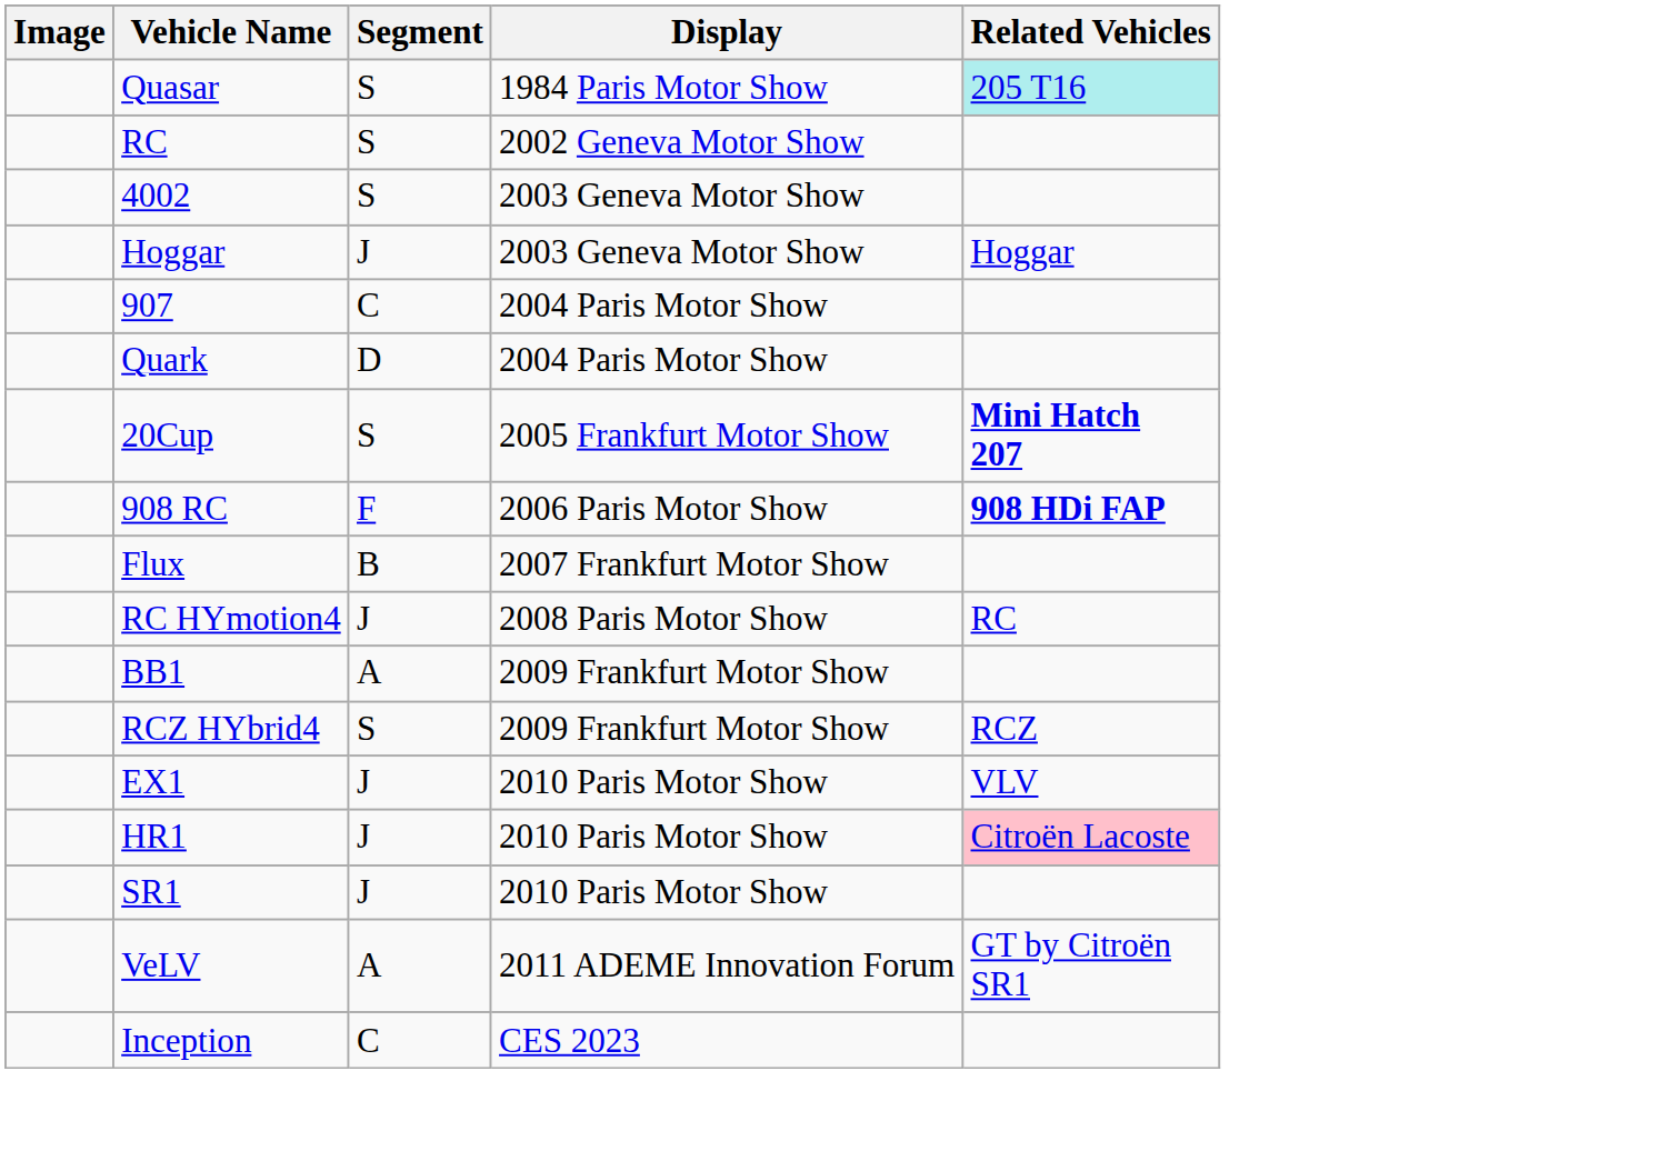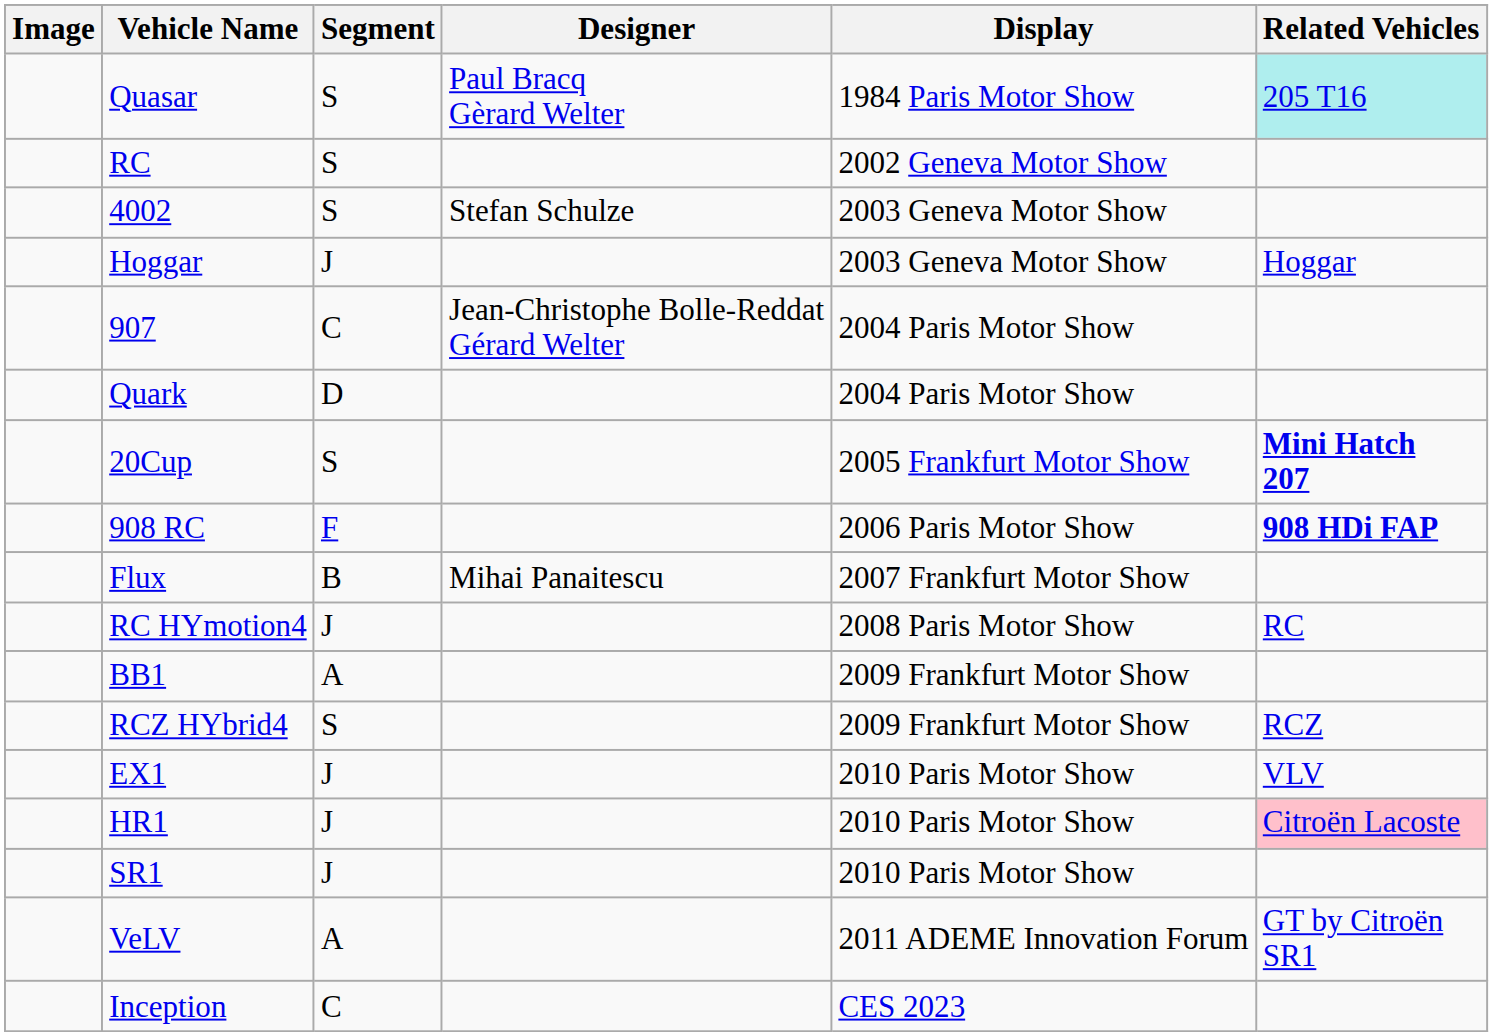 <table class="wikitable sortable mw-collapsible">
 <tr>
 <th>Image</th>
 <th>Vehicle Name</th>
 <th>Segment</th>
+<th>Designer</th>
 <th>Display</th>
 <th>Related Vehicles</th>
 </tr>
 <tr>
 <td></td>
 <td><a href='#'>Quasar</a></td>
 <td>S</td>
+<td><a href='#'>Paul Bracq</a><br><a href='#'>Gèrard Welter</a></td>
 <td>1984 <a href='#'>Paris Motor Show</a></td>
 <td style="background: paleturquoise;"><a href='#'>205 T16</a></td>
 </tr>
 <tr>
 <td></td>
 <td><a href='#'>RC</a></td>
 <td>S</td>
+<td></td>
 <td>2002 <a href='#'>Geneva Motor Show</a></td>
 <td></td>
 </tr>
 <tr>
 <td></td>
 <td><a href='#'>4002</a></td>
 <td>S</td>
+<td>Stefan Schulze</td>
 <td>2003 Geneva Motor Show</td>
 <td></td>
 </tr>
 <tr>
 <td></td>
 <td><a href='#'>Hoggar</a></td>
 <td>J</td>
+<td></td>
 <td>2003 Geneva Motor Show</td>
 <td><a href='#'>Hoggar</a></td>
 </tr>
 <tr>
 <td></td>
 <td><a href='#'>907</a></td>
 <td>C</td>
+<td>Jean-Christophe Bolle-Reddat<br><a href='#'>Gérard Welter</a></td>
 <td>2004 Paris Motor Show</td>
 <td></td>
 </tr>
 <tr>
 <td></td>
 <td><a href='#'>Quark</a></td>
 <td>D</td>
+<td></td>
 <td>2004 Paris Motor Show</td>
 <td></td>
 </tr>
 <tr>
 <td></td>
 <td><a href='#'>20Cup</a></td>
 <td>S</td>
+<td></td>
 <td>2005 <a href='#'>Frankfurt Motor Show</a></td>
 <td><strong><a href='#'>Mini Hatch</a><br><a href='#'>207</a></strong></td>
 </tr>
 <tr>
 <td></td>
 <td><a href='#'>908 RC</a></td>
 <td><a href='#'>F</a></td>
+<td></td>
 <td>2006 Paris Motor Show</td>
 <td><strong><a href='#'>908 HDi FAP</a></strong></td>
 </tr>
 <tr>
 <td></td>
 <td><a href='#'>Flux</a></td>
 <td>B</td>
+<td>Mihai Panaitescu</td>
 <td>2007 Frankfurt Motor Show</td>
 <td></td>
 </tr>
 <tr>
 <td></td>
 <td><a href='#'>RC HYmotion4</a></td>
 <td>J</td>
+<td></td>
 <td>2008 Paris Motor Show</td>
 <td><a href='#'>RC</a></td>
 </tr>
 <tr>
 <td></td>
 <td><a href='#'>BB1</a></td>
 <td>A</td>
+<td></td>
 <td>2009 Frankfurt Motor Show</td>
 <td></td>
 </tr>
 <tr>
 <td></td>
 <td><a href='#'>RCZ HYbrid4</a></td>
 <td>S</td>
+<td></td>
 <td>2009 Frankfurt Motor Show</td>
 <td><a href='#'>RCZ</a></td>
 </tr>
 <tr>
 <td></td>
 <td><a href='#'>EX1</a></td>
 <td>J</td>
+<td></td>
 <td>2010 Paris Motor Show</td>
 <td><a href='#'>VLV</a></td>
 </tr>
 <tr>
 <td></td>
 <td><a href='#'>HR1</a></td>
 <td>J</td>
+<td></td>
 <td>2010 Paris Motor Show</td>
 <td style="background: pink;"><a href='#'>Citroën Lacoste</a></td>
 </tr>
 <tr>
 <td></td>
 <td><a href='#'>SR1</a></td>
 <td>J</td>
+<td></td>
 <td>2010 Paris Motor Show</td>
 <td></td>
 </tr>
 <tr>
 <td></td>
 <td><a href='#'>VeLV</a></td>
 <td>A</td>
+<td></td>
 <td>2011 ADEME Innovation Forum</td>
 <td><a href='#'>GT by Citroën</a><br><a href='#'>SR1</a></td>
 </tr>
 <tr>
 <td></td>
 <td><a href='#'>Inception</a></td>
 <td>C</td>
+<td></td>
 <td><a href='#'>CES 2023</a></td>
 <td></td>
 </tr>
 </table>
